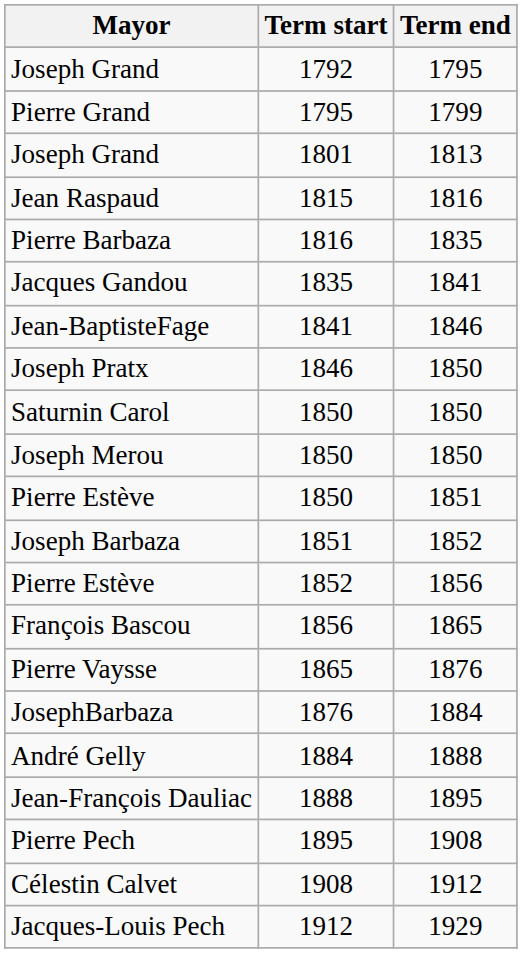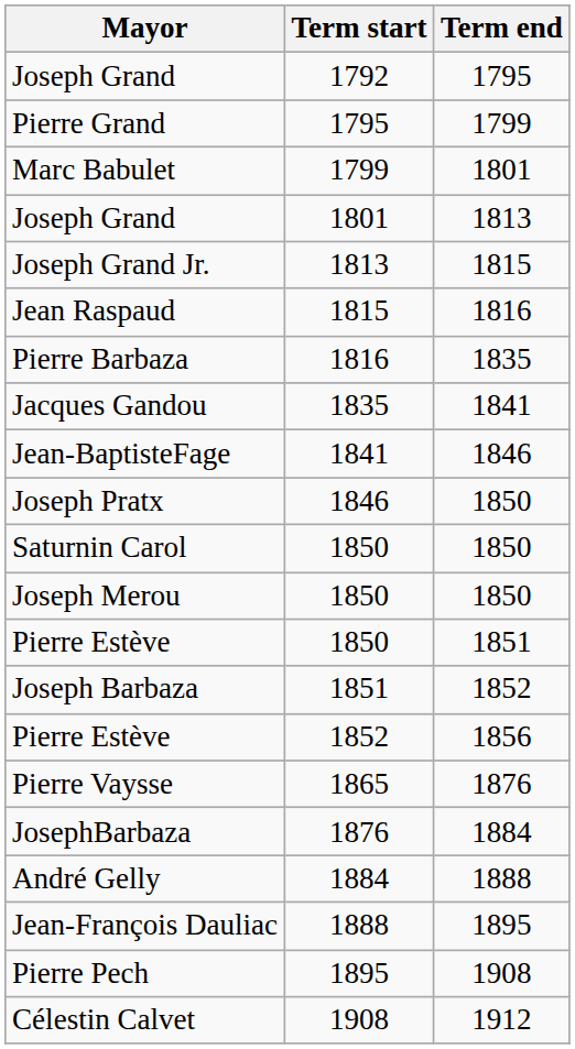 <table class="wikitable collapsible collapsed">
 <tr>
 <th>Mayor</th>
 <th>Term start</th>
 <th>Term end</th>
 </tr>
 <tr>
 <td>Joseph Grand</td>
 <td align=center>1792</td>
 <td align=center>1795</td>
 </tr>
 <tr>
 <td>Pierre Grand</td>
 <td align=center>1795</td>
 <td align=center>1799</td>
 </tr>
 <tr>
+<td>Marc Babulet</td>
+<td align=center>1799</td>
+<td align=center>1801</td>
+</tr>
+<tr>
 <td>Joseph Grand</td>
 <td align=center>1801</td>
 <td align=center>1813</td>
+</tr>
+<tr>
+<td>Joseph Grand Jr.</td>
+<td align=center>1813</td>
+<td align=center>1815</td>
 </tr>
 <tr>
 <td>Jean Raspaud</td>
 <td align=center>1815</td>
 <td align=center>1816</td>
 </tr>
 <tr>
 <td>Pierre Barbaza</td>
 <td align=center>1816</td>
 <td align=center>1835</td>
 </tr>
 <tr>
 <td>Jacques Gandou</td>
 <td align=center>1835</td>
 <td align=center>1841</td>
 </tr>
 <tr>
 <td>Jean-BaptisteFage</td>
 <td align=center>1841</td>
 <td align=center>1846</td>
 </tr>
 <tr>
 <td>Joseph Pratx</td>
 <td align=center>1846</td>
 <td align=center>1850</td>
 </tr>
 <tr>
 <td>Saturnin Carol</td>
 <td align=center>1850</td>
 <td align=center>1850</td>
 </tr>
 <tr>
 <td>Joseph Merou</td>
 <td align=center>1850</td>
 <td align=center>1850</td>
 </tr>
 <tr>
 <td>Pierre Estève</td>
 <td align=center>1850</td>
 <td align=center>1851</td>
 </tr>
 <tr>
 <td>Joseph Barbaza</td>
 <td align=center>1851</td>
 <td align=center>1852</td>
 </tr>
 <tr>
 <td>Pierre Estève</td>
 <td align=center>1852</td>
 <td align=center>1856</td>
 </tr>
 <tr>
-<td>François Bascou</td>
-<td align=center>1856</td>
-<td align=center>1865</td>
-</tr>
-<tr>
 <td>Pierre Vaysse</td>
 <td align=center>1865</td>
 <td align=center>1876</td>
 </tr>
 <tr>
 <td>JosephBarbaza</td>
 <td align=center>1876</td>
 <td align=center>1884</td>
 </tr>
 <tr>
 <td>André Gelly</td>
 <td align=center>1884</td>
 <td align=center>1888</td>
 </tr>
 <tr>
 <td>Jean-François Dauliac</td>
 <td align=center>1888</td>
 <td align=center>1895</td>
 </tr>
 <tr>
 <td>Pierre Pech</td>
 <td align=center>1895</td>
 <td align=center>1908</td>
 </tr>
 <tr>
 <td>Célestin Calvet</td>
 <td align=center>1908</td>
 <td align=center>1912</td>
 </tr>
-<tr>
-<td>Jacques-Louis Pech</td>
-<td align=center>1912</td>
-<td align=center>1929</td>
-</tr>
 </table>
